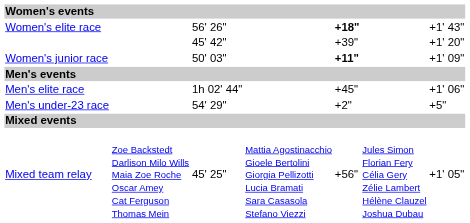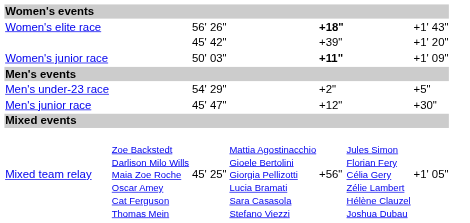 <table>
 <tr bgcolor="#cccccc">
 <td colspan=7><strong>Women's events</strong></td>
 </tr>
 <tr>
 <td><a href='#'>Women's elite race</a></td>
 <td></td>
 <td>56' 26"</td>
 <td></td>
 <td><strong>+18"</strong></td>
 <td></td>
 <td>+1' 43"</td>
 </tr>
 <tr>
 <td><a href='#'></a></td>
 <td></td>
 <td>45' 42"</td>
 <td></td>
 <td>+39"</td>
 <td></td>
 <td>+1' 20"</td>
 </tr>
 <tr>
 <td><a href='#'>Women's junior race</a></td>
 <td></td>
 <td>50' 03"</td>
 <td></td>
 <td><strong>+11"</strong></td>
 <td></td>
 <td>+1' 09"</td>
 </tr>
 <tr bgcolor="#cccccc">
 <td colspan=7><strong>Men's events</strong></td>
 </tr>
 <tr>
-<td><a href='#'>Men's elite race</a></td>
-<td></td>
-<td>1h 02' 44"</td>
-<td></td>
-<td>+45"</td>
-<td></td>
-<td>+1' 06"</td>
-</tr>
-<tr>
 <td><a href='#'>Men's under-23 race</a></td>
 <td></td>
 <td>54' 29"</td>
 <td></td>
 <td>+2"</td>
 <td></td>
 <td>+5"</td>
+</tr>
+<tr>
+<td><a href='#'>Men's junior race</a></td>
+<td></td>
+<td>45' 47"</td>
+<td></td>
+<td>+12"</td>
+<td></td>
+<td>+30"</td>
 </tr>
 <tr bgcolor="#cccccc">
 <td colspan=7><strong>Mixed events</strong></td>
 </tr>
 <tr>
 <td><a href='#'>Mixed team relay</a></td>
 <td> <br><small><a href='#'>Zoe Backstedt</a><br><a href='#'>Darlison Milo Wills</a><br><a href='#'>Maia Zoe Roche</a><br><a href='#'>Oscar Amey</a><br><a href='#'>Cat Ferguson</a><br><a href='#'>Thomas Mein</a><br></small></td>
 <td>45' 25"</td>
 <td> <br><small><a href='#'>Mattia Agostinacchio</a><br><a href='#'>Gioele Bertolini</a><br><a href='#'>Giorgia Pellizotti</a><br><a href='#'>Lucia Bramati</a><br><a href='#'>Sara Casasola</a><br><a href='#'>Stefano Viezzi</a><br></small></td>
 <td>+56"</td>
 <td> <br><small><a href='#'>Jules Simon</a><br><a href='#'>Florian Fery</a><br><a href='#'>Célia Gery</a><br><a href='#'>Zélie Lambert</a><br><a href='#'>Hélène Clauzel</a><br><a href='#'>Joshua Dubau</a><br></small></td>
 <td>+1' 05"</td>
 </tr>
 </table>
